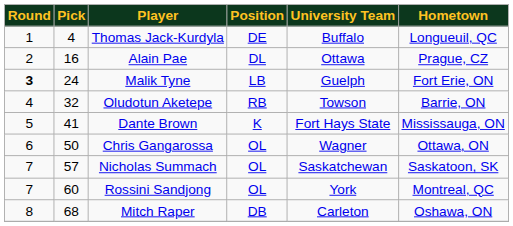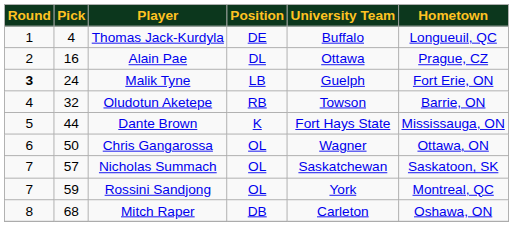 <table class="wikitable" style="font-size: 95%;">
 <tr>
 <th style="background:#0C371D;color:#ffc322;">Round</th>
 <th style="background:#0C371D;color:#ffc322;">Pick</th>
 <th style="background:#0C371D;color:#ffc322;">Player</th>
 <th style="background:#0C371D;color:#ffc322;">Position</th>
 <th style="background:#0C371D;color:#ffc322;">University Team</th>
 <th style="background:#0C371D;color:#ffc322;">Hometown</th>
 </tr>
 <tr align="center">
 <td align=center>1</td>
 <td>4</td>
 <td><a href='#'>Thomas Jack-Kurdyla</a></td>
 <td><a href='#'>DE</a></td>
 <td><a href='#'>Buffalo</a></td>
 <td><a href='#'>Longueuil, QC</a></td>
 </tr>
 <tr align="center">
 <td align=center>2</td>
 <td>16</td>
 <td><a href='#'>Alain Pae</a></td>
 <td><a href='#'>DL</a></td>
 <td><a href='#'>Ottawa</a></td>
 <td><a href='#'>Prague, CZ</a></td>
 </tr>
 <tr align="center">
 <td align=center><strong>3</strong></td>
 <td>24</td>
 <td><a href='#'>Malik Tyne</a></td>
 <td><a href='#'>LB</a></td>
 <td><a href='#'>Guelph</a></td>
 <td><a href='#'>Fort Erie, ON</a></td>
 </tr>
 <tr align="center">
 <td align=center>4</td>
 <td>32</td>
 <td><a href='#'>Oludotun Aketepe</a></td>
 <td><a href='#'>RB</a></td>
 <td><a href='#'>Towson</a></td>
 <td><a href='#'>Barrie, ON</a></td>
 </tr>
 <tr align="center">
 <td align=center>5</td>
-<td>41</td>
+<td>44</td>
 <td><a href='#'>Dante Brown</a></td>
 <td><a href='#'>K</a></td>
 <td><a href='#'>Fort Hays State</a></td>
 <td><a href='#'>Mississauga, ON</a></td>
 </tr>
 <tr align="center">
 <td align=center>6</td>
 <td>50</td>
 <td><a href='#'>Chris Gangarossa</a></td>
 <td><a href='#'>OL</a></td>
 <td><a href='#'>Wagner</a></td>
 <td><a href='#'>Ottawa, ON</a></td>
 </tr>
 <tr align="center">
 <td align=center>7</td>
 <td>57</td>
 <td><a href='#'>Nicholas Summach</a></td>
 <td><a href='#'>OL</a></td>
 <td><a href='#'>Saskatchewan</a></td>
 <td><a href='#'>Saskatoon, SK</a></td>
 </tr>
 <tr align="center">
 <td align=center>7</td>
-<td>60</td>
+<td>59</td>
 <td><a href='#'>Rossini Sandjong</a></td>
 <td><a href='#'>OL</a></td>
 <td><a href='#'>York</a></td>
 <td><a href='#'>Montreal, QC</a></td>
 </tr>
 <tr align="center">
 <td align=center>8</td>
 <td>68</td>
 <td><a href='#'>Mitch Raper</a></td>
 <td><a href='#'>DB</a></td>
 <td><a href='#'>Carleton</a></td>
 <td><a href='#'>Oshawa, ON</a></td>
 </tr>
 <tr>
 </tr>
 </table>
